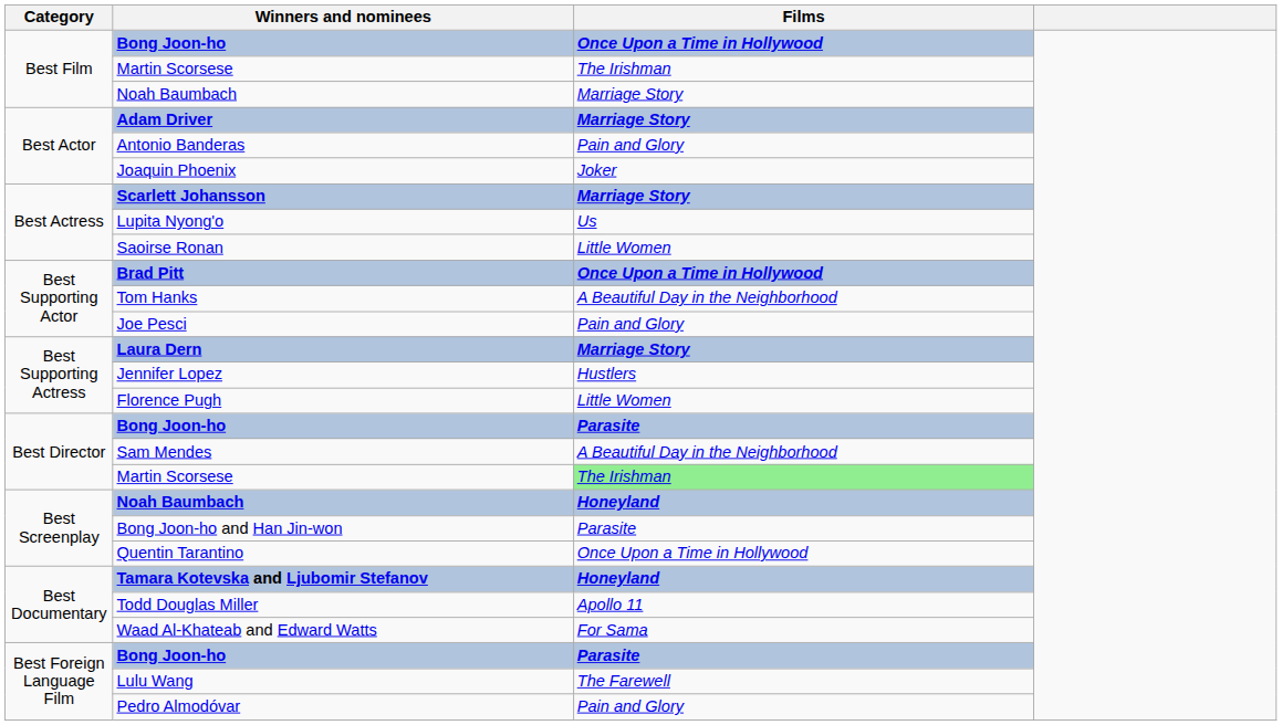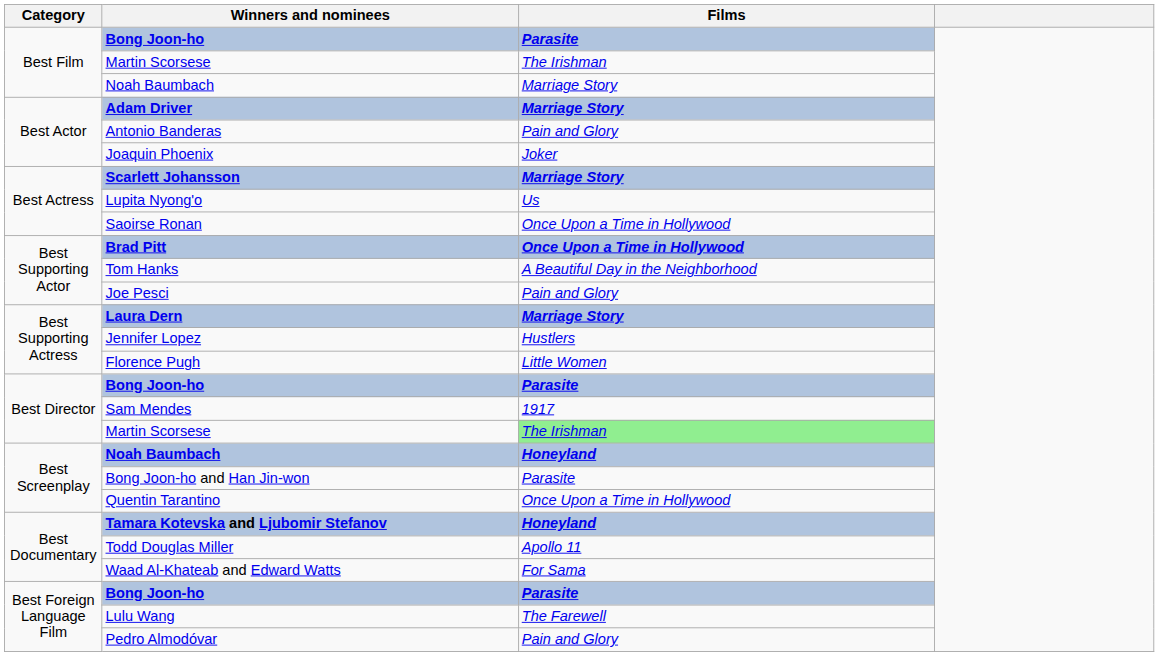 <table class="wikitable" width="100%" cellpadding="5">
 <tr>
 <th width="100"><strong>Category</strong></th>
 <th width="450"><strong>Winners and nominees</strong></th>
 <th width="450"><strong>Films</strong></th>
 <th scope="col" class="unsortable"></th>
 </tr>
 <tr>
 <td rowspan="3" style="text-align:center;">Best Film</td>
 <td style="background:#B0C4DE;"><strong><a href='#'>Bong Joon-ho</a></strong></td>
-<td style="background:#B0C4DE;"><strong><em><a href='#'>Once Upon a Time in Hollywood</a></em></strong></td>
+<td style="background:#B0C4DE;"><strong><em><a href='#'>Parasite</a></em></strong></td>
 <td style="text-align:center;" rowspan="27"><br></td>
 </tr>
 <tr>
 <td><a href='#'>Martin Scorsese</a></td>
 <td><em><a href='#'>The Irishman</a></em></td>
 </tr>
 <tr>
 <td><a href='#'>Noah Baumbach</a></td>
 <td><em><a href='#'>Marriage Story</a></em></td>
 </tr>
 <tr>
 <td rowspan="3" style="text-align:center;">Best Actor</td>
 <td style="background:#B0C4DE;"><strong><a href='#'>Adam Driver</a></strong></td>
 <td style="background:#B0C4DE;"><strong><em><a href='#'>Marriage Story</a></em></strong></td>
 </tr>
 <tr>
 <td><a href='#'>Antonio Banderas</a></td>
 <td><em><a href='#'>Pain and Glory</a></em></td>
 </tr>
 <tr>
 <td><a href='#'>Joaquin Phoenix</a></td>
 <td><em><a href='#'>Joker</a></em></td>
 </tr>
 <tr>
 <td rowspan="3" style="text-align:center;">Best Actress</td>
 <td style="background:#B0C4DE;"><strong><a href='#'>Scarlett Johansson</a></strong></td>
 <td style="background:#B0C4DE;"><strong><em><a href='#'>Marriage Story</a></em></strong></td>
 </tr>
 <tr>
 <td><a href='#'>Lupita Nyong'o</a></td>
 <td><em><a href='#'>Us</a></em></td>
 </tr>
 <tr>
 <td><a href='#'>Saoirse Ronan</a></td>
-<td><em><a href='#'>Little Women</a></em></td>
+<td><em><a href='#'>Once Upon a Time in Hollywood</a></em></td>
 </tr>
 <tr>
 <td rowspan="3" style="text-align:center;">Best Supporting Actor</td>
 <td style="background:#B0C4DE;"><strong><a href='#'>Brad Pitt</a></strong></td>
 <td style="background:#B0C4DE;"><strong><em><a href='#'>Once Upon a Time in Hollywood</a></em></strong></td>
 </tr>
 <tr>
 <td><a href='#'>Tom Hanks</a></td>
 <td><em><a href='#'>A Beautiful Day in the Neighborhood</a></em></td>
 </tr>
 <tr>
 <td><a href='#'>Joe Pesci</a></td>
 <td><em><a href='#'>Pain and Glory</a></em></td>
 </tr>
 <tr>
 <td rowspan="3" style="text-align:center;">Best Supporting Actress</td>
 <td style="background:#B0C4DE;"><strong><a href='#'>Laura Dern</a></strong></td>
 <td style="background:#B0C4DE;"><strong><em><a href='#'>Marriage Story</a></em></strong></td>
 </tr>
 <tr>
 <td><a href='#'>Jennifer Lopez</a></td>
 <td><em><a href='#'>Hustlers</a></em></td>
 </tr>
 <tr>
 <td><a href='#'>Florence Pugh</a></td>
 <td><em><a href='#'>Little Women</a></em></td>
 </tr>
 <tr>
 <td rowspan="3" style="text-align:center;">Best Director</td>
 <td style="background:#B0C4DE;"><strong><a href='#'>Bong Joon-ho</a></strong></td>
 <td style="background:#B0C4DE;"><strong><em><a href='#'>Parasite</a></em></strong></td>
 </tr>
 <tr>
 <td><a href='#'>Sam Mendes</a></td>
-<td><em><a href='#'>A Beautiful Day in the Neighborhood</a></em></td>
+<td><em><a href='#'>1917</a></em></td>
 </tr>
 <tr>
 <td><a href='#'>Martin Scorsese</a></td>
 <td style="background: lightgreen;"><em><a href='#'>The Irishman</a></em></td>
 </tr>
 <tr>
 <td style="text-align:center;" rowspan=3>Best Screenplay</td>
 <td style="background:#B0C4DE;"><strong><a href='#'>Noah Baumbach</a></strong></td>
 <td style="background:#B0C4DE;"><strong><em><a href='#'>Honeyland</a></em></strong></td>
 </tr>
 <tr>
 <td><a href='#'>Bong Joon-ho</a> and <a href='#'>Han Jin-won</a></td>
 <td><em><a href='#'>Parasite</a></em></td>
 </tr>
 <tr>
 <td><a href='#'>Quentin Tarantino</a></td>
 <td><em><a href='#'>Once Upon a Time in Hollywood</a></em></td>
 </tr>
 <tr>
 <td style="text-align:center;" rowspan=3>Best Documentary</td>
 <td style="background:#B0C4DE;"><strong><a href='#'>Tamara Kotevska</a> and <a href='#'>Ljubomir Stefanov</a></strong></td>
 <td style="background:#B0C4DE;"><strong><em><a href='#'>Honeyland</a></em></strong></td>
 </tr>
 <tr>
 <td><a href='#'>Todd Douglas Miller</a></td>
 <td><em><a href='#'>Apollo 11</a></em></td>
 </tr>
 <tr>
 <td><a href='#'>Waad Al-Khateab</a> and <a href='#'>Edward Watts</a></td>
 <td><em><a href='#'>For Sama</a></em></td>
 </tr>
 <tr>
 <td style="text-align:center;" rowspan=3>Best Foreign Language Film</td>
 <td style="background:#B0C4DE;"><strong><a href='#'>Bong Joon-ho</a></strong></td>
 <td style="background:#B0C4DE;"><strong><em><a href='#'>Parasite</a></em></strong></td>
 </tr>
 <tr>
 <td><a href='#'>Lulu Wang</a></td>
 <td><em><a href='#'>The Farewell</a></em></td>
 </tr>
 <tr>
 <td><a href='#'>Pedro Almodóvar</a></td>
 <td><em><a href='#'>Pain and Glory</a></em></td>
 </tr>
 </table>
